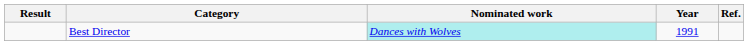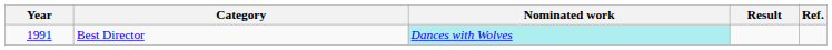 <table class=wikitable>
 <tr>
-<th scope="col" style="width:5em;">Result</th>
+<th scope="col" style="width:5em;">Year</th>
 <th scope="col" style="width:26em;">Category</th>
 <th scope="col" style="width:25em;">Nominated work</th>
-<th scope="col" style="width:5em;">Year</th>
+<th scope="col" style="width:5em;">Result</th>
 <th>Ref.</th>
 </tr>
 <tr>
-<td></td>
+<td style="text-align:center;"><a href='#'>1991</a></td>
 <td><a href='#'>Best Director</a></td>
 <td style="background: paleturquoise;"><em><a href='#'>Dances with Wolves</a></em></td>
-<td style="text-align:center;"><a href='#'>1991</a></td>
+<td></td>
 <td></td>
 </tr>
 </table>
